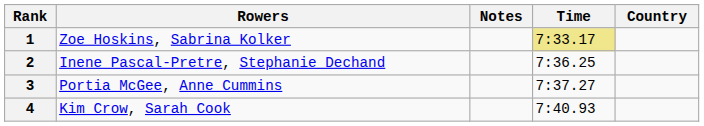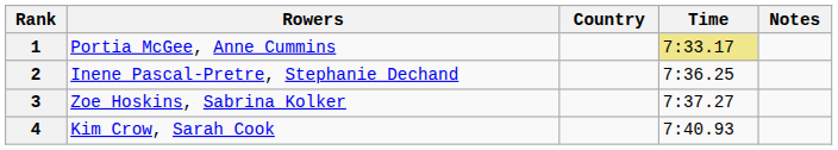 <table class="wikitable sortable" width=50%>
 <tr>
 <th>Rank</th>
 <th>Rowers</th>
+<th>Country</th>
+<th>Time</th>
 <th>Notes</th>
-<th>Time</th>
-<th>Country</th>
 </tr>
 <tr>
 <th>1</th>
-<td><a href='#'>Zoe Hoskins</a>, <a href='#'>Sabrina Kolker</a></td>
+<td><a href='#'>Portia McGee</a>, <a href='#'>Anne Cummins</a></td>
 <td></td>
 <td style="background: khaki;">7:33.17</td>
 <td></td>
 </tr>
 <tr>
 <th>2</th>
 <td><a href='#'>Inene Pascal-Pretre</a>, <a href='#'>Stephanie Dechand</a></td>
 <td></td>
 <td>7:36.25</td>
 <td></td>
 </tr>
 <tr>
 <th>3</th>
-<td><a href='#'>Portia McGee</a>, <a href='#'>Anne Cummins</a></td>
+<td><a href='#'>Zoe Hoskins</a>, <a href='#'>Sabrina Kolker</a></td>
 <td></td>
 <td>7:37.27</td>
 <td></td>
 </tr>
 <tr>
 <th>4</th>
 <td><a href='#'>Kim Crow</a>, <a href='#'>Sarah Cook</a></td>
 <td></td>
 <td>7:40.93</td>
 <td></td>
 </tr>
 </table>
